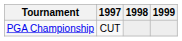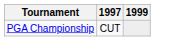 <table class="wikitable" style="font-size:95%;text-align:center;">
 <tr>
 <th>Tournament</th>
 <th>1997</th>
-<th>1998</th>
 <th>1999</th>
 </tr>
 <tr>
 <td align=left><a href='#'>PGA Championship</a></td>
 <td>CUT</td>
 <td style="background:#eeeeee;"></td>
-<td style="background:#eeeeee;"></td>
 </tr>
 </table>
